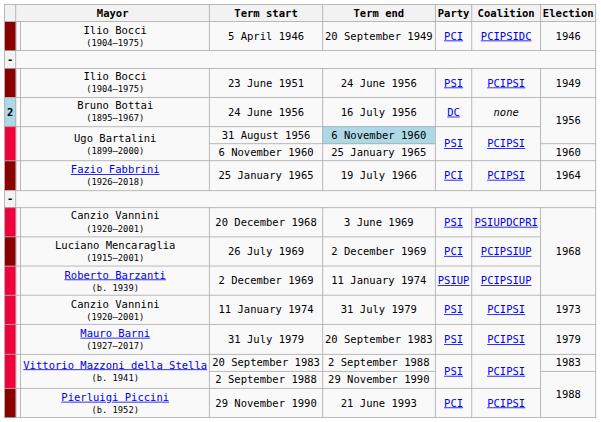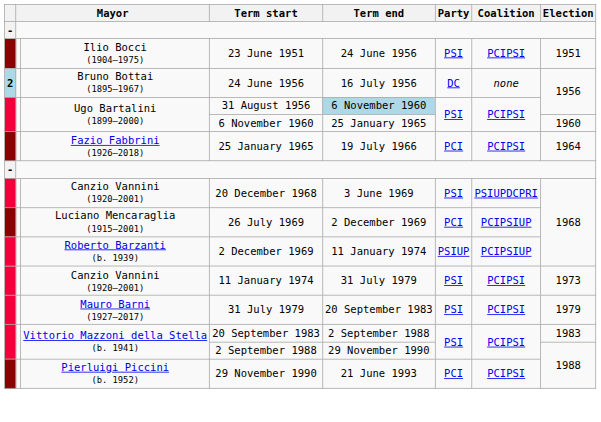 <table class="wikitable" style="text-align: center;">
 <tr>
 <th class=unsortable> </th>
 <th colspan="2">Mayor</th>
 <th>Term start</th>
 <th>Term end</th>
 <th>Party</th>
 <th>Coalition</th>
 <th>Election</th>
-</tr>
-<tr>
-<th style="background:#8B0000;"></th>
-<td></td>
-<td>Ilio Bocci<br><small>(1904–1975)</small></td>
-<td>5 April 1946</td>
-<td>20 September 1949</td>
-<td><a href='#'>PCI</a></td>
-<td><a href='#'>PCI</a><a href='#'>PSI</a><a href='#'>DC</a></td>
-<td>1946</td>
 </tr>
 <tr>
 <th style="background:; color:black">-</th>
 <td colspan="7"></td>
 </tr>
 <tr>
 <th style="background:#8B0000;"></th>
 <td></td>
 <td>Ilio Bocci<br><small>(1904–1975)</small></td>
 <td>23 June 1951</td>
 <td>24 June 1956</td>
 <td><a href='#'>PSI</a></td>
 <td><a href='#'>PCI</a><a href='#'>PSI</a></td>
-<td>1949</td>
+<td>1951</td>
 </tr>
 <tr>
 <th style="background:#ADD8E6;">2</th>
 <td></td>
 <td>Bruno Bottai<br><small>(1895–1967)</small></td>
 <td>24 June 1956</td>
 <td>16 July 1956</td>
 <td><a href='#'>DC</a></td>
 <td><em>none</em></td>
 <td rowspan="2">1956</td>
 </tr>
 <tr>
 <th rowspan="2" style="background:#F2003C;"></th>
 <td rowspan="2"></td>
 <td rowspan="2">Ugo Bartalini<br><small>(1899–2000)</small></td>
 <td>31 August 1956</td>
 <td style="background: lightblue;">6 November 1960</td>
 <td rowspan="2"><a href='#'>PSI</a></td>
 <td rowspan="2"><a href='#'>PCI</a><a href='#'>PSI</a></td>
 </tr>
 <tr>
 <td>6 November 1960</td>
 <td>25 January 1965</td>
 <td>1960</td>
 </tr>
 <tr>
 <th style="background:#8B0000;"></th>
 <td></td>
 <td><a href='#'>Fazio Fabbrini</a><br><small>(1926–2018)</small></td>
 <td>25 January 1965</td>
 <td>19 July 1966</td>
 <td><a href='#'>PCI</a></td>
 <td><a href='#'>PCI</a><a href='#'>PSI</a></td>
 <td>1964</td>
 </tr>
 <tr>
 <th style="background:; color:black">-</th>
 <td colspan="7"></td>
 </tr>
 <tr>
 <th style="background:#F2003C;"></th>
 <td></td>
 <td>Canzio Vannini<br><small>(1920–2001)</small></td>
 <td>20 December 1968</td>
 <td>3 June 1969</td>
 <td><a href='#'>PSI</a></td>
 <td><a href='#'>PSIUP</a><a href='#'>DC</a><a href='#'>PRI</a></td>
 <td rowspan="3">1968</td>
 </tr>
 <tr>
 <th style="background:#8B0000;"></th>
 <td></td>
 <td>Luciano Mencaraglia<br><small>(1915–2001)</small></td>
 <td>26 July 1969</td>
 <td>2 December 1969</td>
 <td><a href='#'>PCI</a></td>
 <td><a href='#'>PCI</a><a href='#'>PSIUP</a></td>
 </tr>
 <tr>
 <th style="background:#F2003C;"></th>
 <td></td>
 <td><a href='#'>Roberto Barzanti</a><br><small>(b. 1939)</small></td>
 <td>2 December 1969</td>
 <td>11 January 1974</td>
 <td><a href='#'>PSIUP</a></td>
 <td><a href='#'>PCI</a><a href='#'>PSIUP</a></td>
 </tr>
 <tr>
 <th style="background:#F2003C;"></th>
 <td></td>
 <td>Canzio Vannini<br><small>(1920–2001)</small></td>
 <td>11 January 1974</td>
 <td>31 July 1979</td>
 <td><a href='#'>PSI</a></td>
 <td><a href='#'>PCI</a><a href='#'>PSI</a></td>
 <td>1973</td>
 </tr>
 <tr>
 <th style="background:#F2003C;"></th>
 <td></td>
 <td><a href='#'>Mauro Barni</a><br><small>(1927–2017)</small></td>
 <td>31 July 1979</td>
 <td>20 September 1983</td>
 <td><a href='#'>PSI</a></td>
 <td><a href='#'>PCI</a><a href='#'>PSI</a></td>
 <td>1979</td>
 </tr>
 <tr>
 <th rowspan="2" style="background:#F2003C;"></th>
 <td rowspan="2"></td>
 <td rowspan="2"><a href='#'>Vittorio Mazzoni della Stella</a><br><small>(b. 1941)</small></td>
 <td>20 September 1983</td>
 <td>2 September 1988</td>
 <td rowspan="2"><a href='#'>PSI</a></td>
 <td rowspan="2"><a href='#'>PCI</a><a href='#'>PSI</a></td>
 <td>1983</td>
 </tr>
 <tr>
 <td>2 September 1988</td>
 <td>29 November 1990</td>
 <td rowspan="2">1988</td>
 </tr>
 <tr>
 <th style="background:#8B0000;"></th>
 <td></td>
 <td><a href='#'>Pierluigi Piccini</a><br><small>(b. 1952)</small></td>
 <td>29 November 1990</td>
 <td>21 June 1993</td>
 <td><a href='#'>PCI</a></td>
 <td><a href='#'>PCI</a><a href='#'>PSI</a></td>
 </tr>
 </table>
